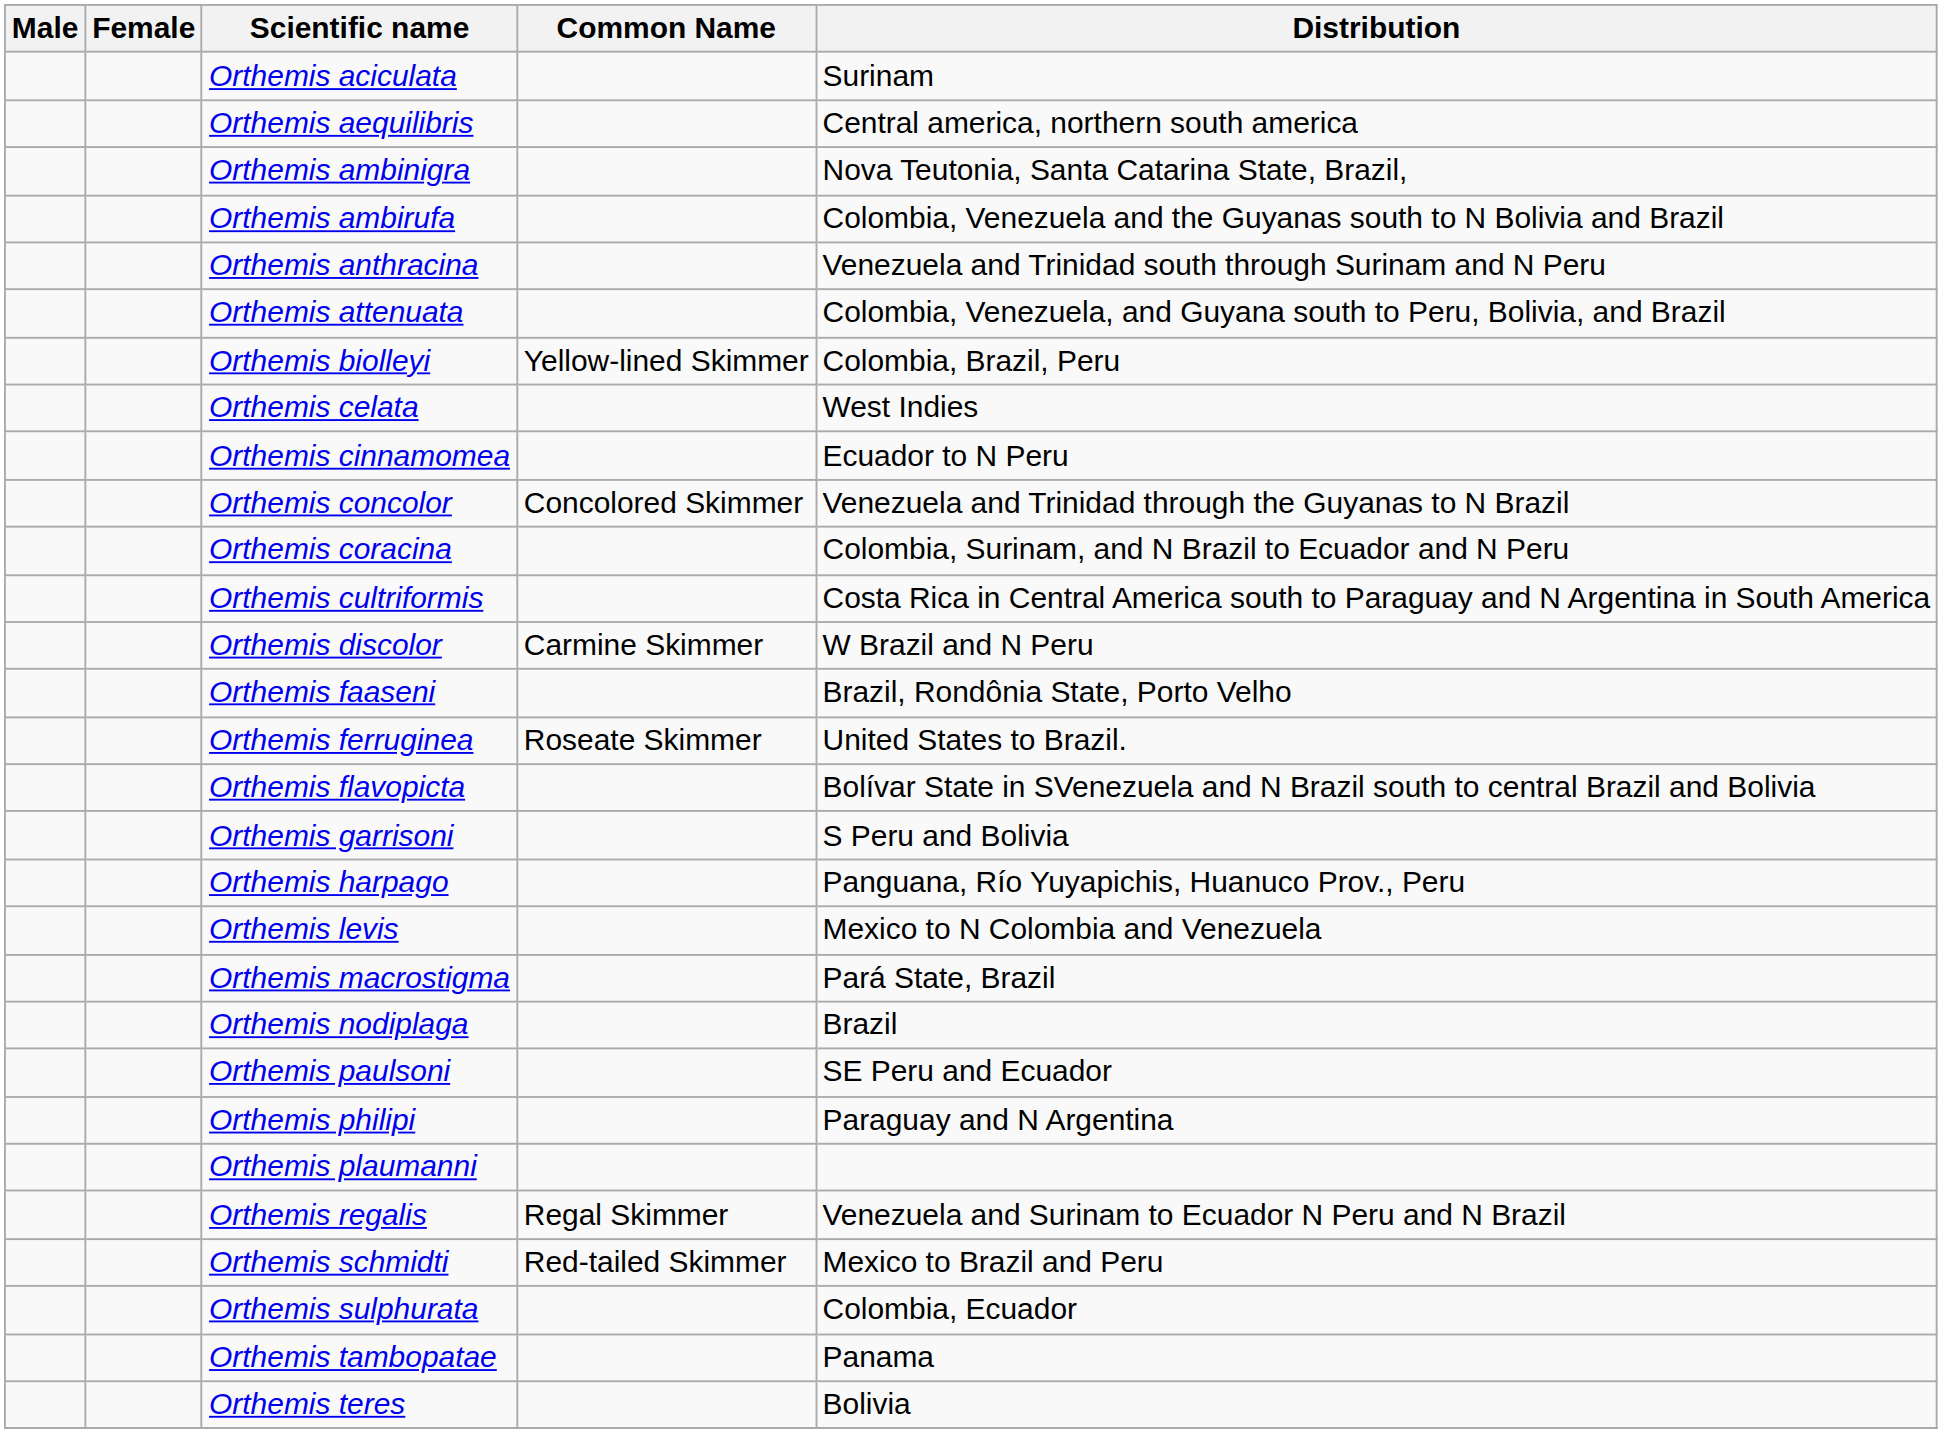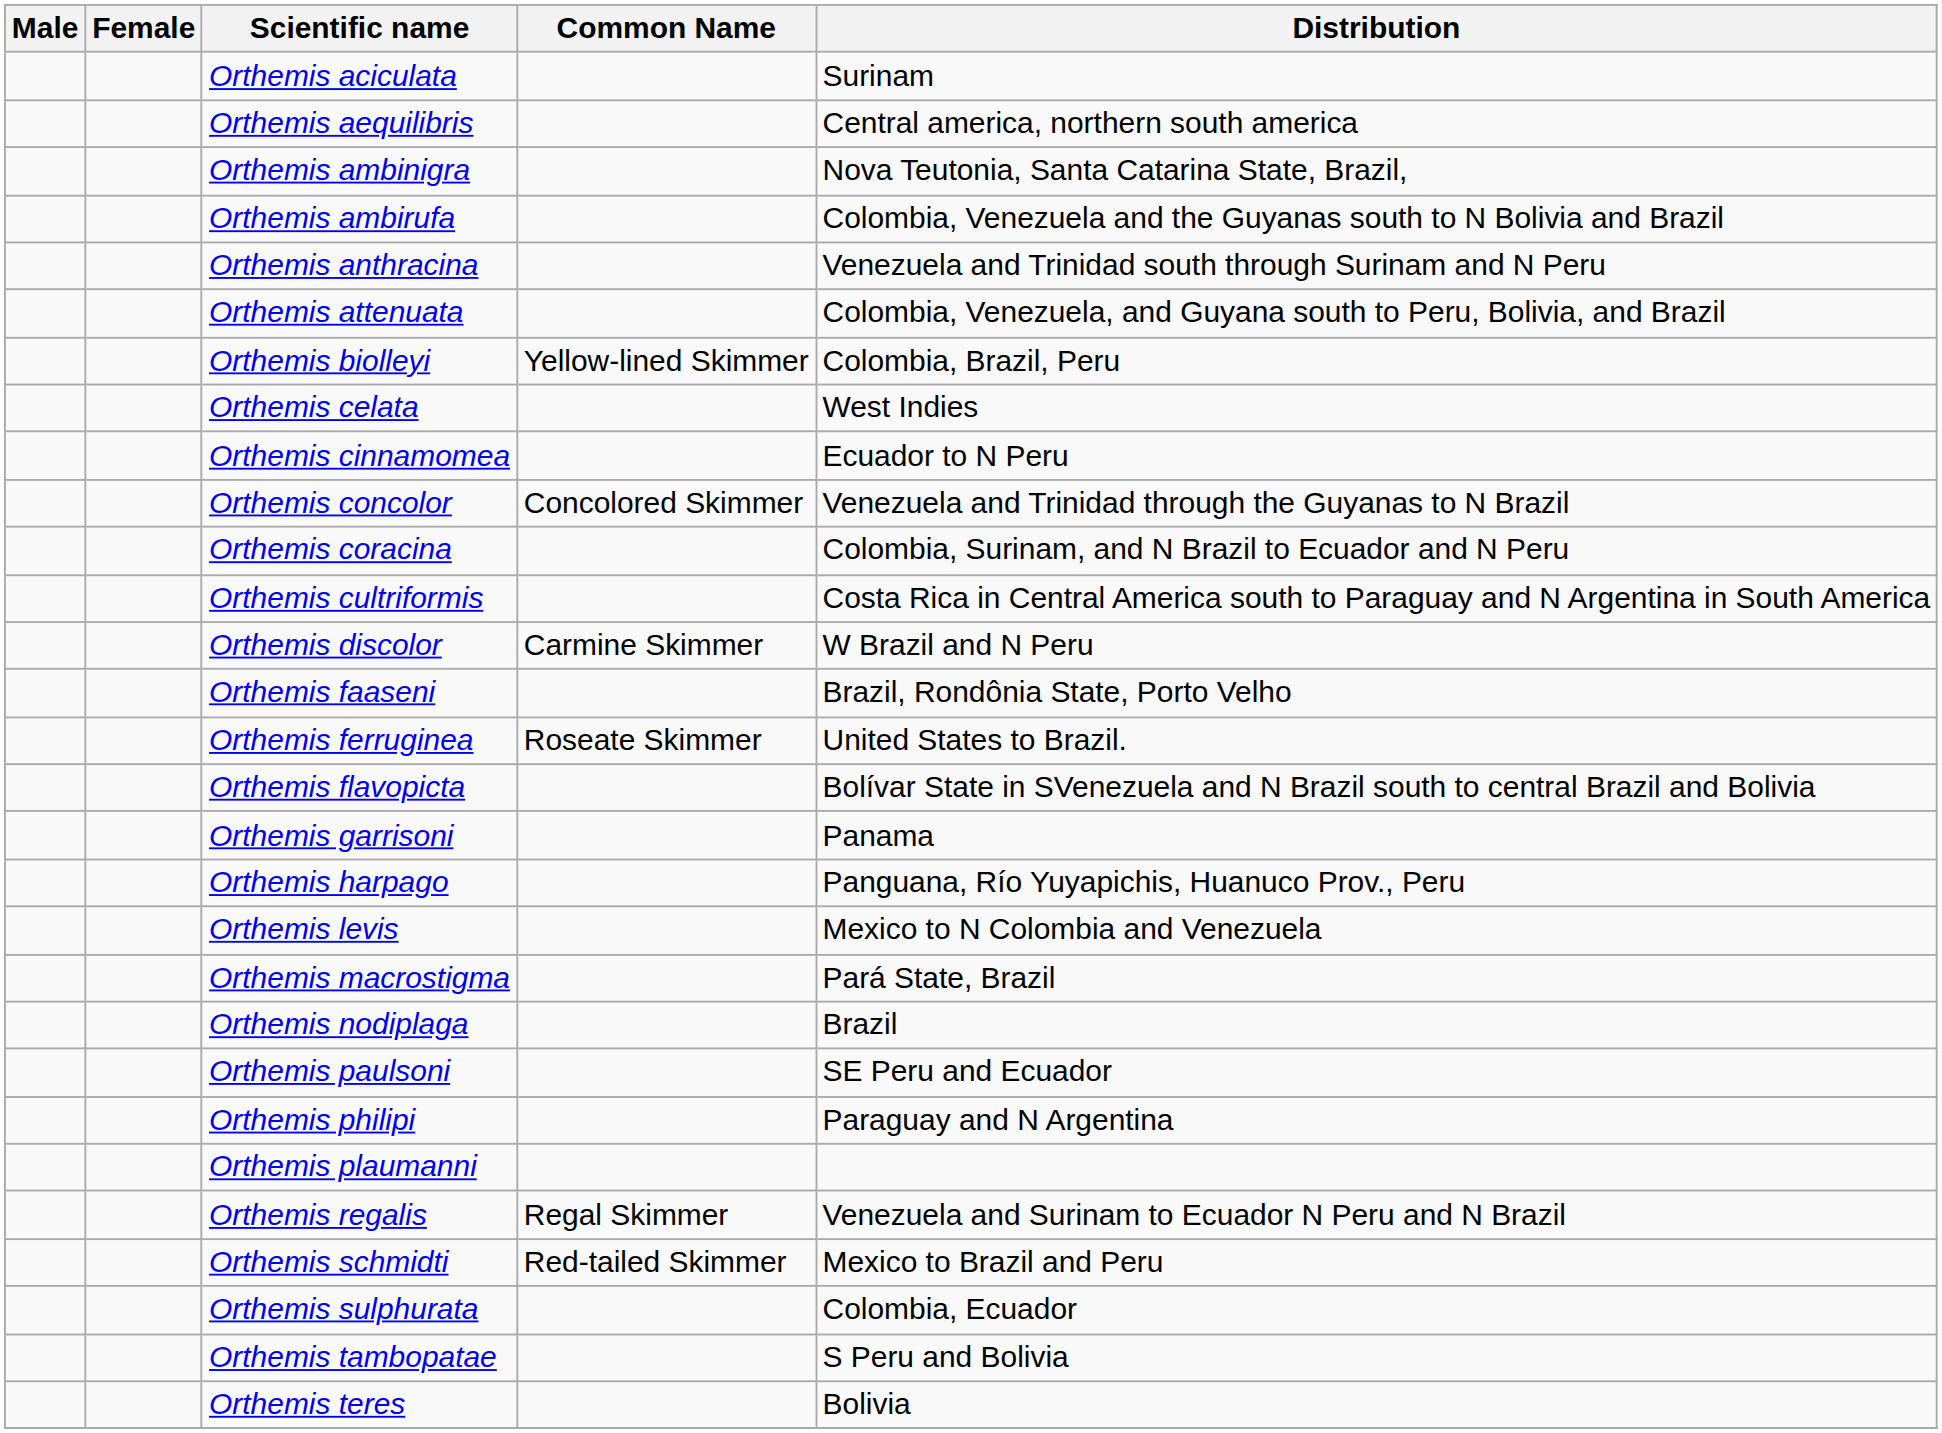 <table class="wikitable">
 <tr>
 <th>Male</th>
 <th>Female</th>
 <th>Scientific name</th>
 <th>Common Name</th>
 <th>Distribution</th>
 </tr>
 <tr>
 <td></td>
 <td></td>
 <td><em><a href='#'>Orthemis aciculata</a></em> </td>
 <td></td>
 <td>Surinam</td>
 </tr>
 <tr>
 <td></td>
 <td></td>
 <td><em><a href='#'>Orthemis aequilibris</a></em> </td>
 <td></td>
 <td>Central america, northern south america</td>
 </tr>
 <tr>
 <td></td>
 <td></td>
 <td><em><a href='#'>Orthemis ambinigra</a></em> </td>
 <td></td>
 <td>Nova Teutonia, Santa Catarina State, Brazil,</td>
 </tr>
 <tr>
 <td></td>
 <td></td>
 <td><em><a href='#'>Orthemis ambirufa</a></em> </td>
 <td></td>
 <td>Colombia, Venezuela and the Guyanas south to N Bolivia and Brazil</td>
 </tr>
 <tr>
 <td></td>
 <td></td>
 <td><em><a href='#'>Orthemis anthracina</a></em> </td>
 <td></td>
 <td>Venezuela and Trinidad south through Surinam and N Peru</td>
 </tr>
 <tr>
 <td></td>
 <td></td>
 <td><em><a href='#'>Orthemis attenuata</a></em> </td>
 <td></td>
 <td>Colombia, Venezuela, and Guyana south to Peru, Bolivia, and Brazil</td>
 </tr>
 <tr>
 <td></td>
 <td></td>
 <td><em><a href='#'>Orthemis biolleyi</a></em> </td>
 <td>Yellow-lined Skimmer</td>
 <td>Colombia, Brazil, Peru</td>
 </tr>
 <tr>
 <td></td>
 <td></td>
 <td><em><a href='#'>Orthemis celata</a></em> </td>
 <td></td>
 <td>West Indies</td>
 </tr>
 <tr>
 <td></td>
 <td></td>
 <td><em><a href='#'>Orthemis cinnamomea</a></em> </td>
 <td></td>
 <td>Ecuador to N Peru</td>
 </tr>
 <tr>
 <td></td>
 <td></td>
 <td><em><a href='#'>Orthemis concolor</a></em> </td>
 <td>Concolored Skimmer</td>
 <td>Venezuela and Trinidad through the Guyanas to N Brazil</td>
 </tr>
 <tr>
 <td></td>
 <td></td>
 <td><em><a href='#'>Orthemis coracina</a></em> </td>
 <td></td>
 <td>Colombia, Surinam, and N Brazil to Ecuador and N Peru</td>
 </tr>
 <tr>
 <td></td>
 <td></td>
 <td><em><a href='#'>Orthemis cultriformis</a></em> </td>
 <td></td>
 <td>Costa Rica in Central America south to Paraguay and N Argentina in South America</td>
 </tr>
 <tr>
 <td></td>
 <td></td>
 <td><em><a href='#'>Orthemis discolor</a></em> </td>
 <td>Carmine Skimmer</td>
 <td>W Brazil and N Peru</td>
 </tr>
 <tr>
 <td></td>
 <td></td>
 <td><em><a href='#'>Orthemis faaseni</a></em> </td>
 <td></td>
 <td>Brazil, Rondônia State, Porto Velho</td>
 </tr>
 <tr>
 <td></td>
 <td></td>
 <td><em><a href='#'>Orthemis ferruginea</a></em> </td>
 <td>Roseate Skimmer</td>
 <td>United States to Brazil.</td>
 </tr>
 <tr>
 <td></td>
 <td></td>
 <td><em><a href='#'>Orthemis flavopicta</a></em> </td>
 <td></td>
 <td>Bolívar State in SVenezuela and N Brazil south to central Brazil and Bolivia</td>
 </tr>
 <tr>
 <td></td>
 <td></td>
 <td><em><a href='#'>Orthemis garrisoni</a></em> </td>
 <td></td>
-<td>S Peru and Bolivia</td>
+<td>Panama</td>
 </tr>
 <tr>
 <td></td>
 <td></td>
 <td><em><a href='#'>Orthemis harpago</a></em> </td>
 <td></td>
 <td>Panguana, Río Yuyapichis, Huanuco Prov., Peru</td>
 </tr>
 <tr>
 <td></td>
 <td></td>
 <td><em><a href='#'>Orthemis levis</a></em> </td>
 <td></td>
 <td>Mexico to N Colombia and Venezuela</td>
 </tr>
 <tr>
 <td></td>
 <td></td>
 <td><em><a href='#'>Orthemis macrostigma</a></em> </td>
 <td></td>
 <td>Pará State, Brazil</td>
 </tr>
 <tr>
 <td></td>
 <td></td>
 <td><em><a href='#'>Orthemis nodiplaga</a></em> </td>
 <td></td>
 <td>Brazil</td>
 </tr>
 <tr>
 <td></td>
 <td></td>
 <td><em><a href='#'>Orthemis paulsoni</a></em> </td>
 <td></td>
 <td>SE Peru and Ecuador</td>
 </tr>
 <tr>
 <td></td>
 <td></td>
 <td><em><a href='#'>Orthemis philipi</a></em> </td>
 <td></td>
 <td>Paraguay and N Argentina</td>
 </tr>
 <tr>
 <td></td>
 <td></td>
 <td><em><a href='#'>Orthemis plaumanni</a></em> </td>
 <td></td>
 <td></td>
 </tr>
 <tr>
 <td></td>
 <td></td>
 <td><em><a href='#'>Orthemis regalis</a></em> </td>
 <td>Regal Skimmer</td>
 <td>Venezuela and Surinam to Ecuador N Peru and N Brazil</td>
 </tr>
 <tr>
 <td></td>
 <td></td>
 <td><em><a href='#'>Orthemis schmidti</a></em> </td>
 <td>Red-tailed Skimmer</td>
 <td>Mexico to Brazil and Peru</td>
 </tr>
 <tr>
 <td></td>
 <td></td>
 <td><em><a href='#'>Orthemis sulphurata</a></em> </td>
 <td></td>
 <td>Colombia, Ecuador</td>
 </tr>
 <tr>
 <td></td>
 <td></td>
 <td><em><a href='#'>Orthemis tambopatae</a></em> </td>
 <td></td>
-<td>Panama</td>
+<td>S Peru and Bolivia</td>
 </tr>
 <tr>
 <td></td>
 <td></td>
 <td><em><a href='#'>Orthemis teres</a></em> </td>
 <td></td>
 <td>Bolivia</td>
 </tr>
 <tr>
 </tr>
 </table>
